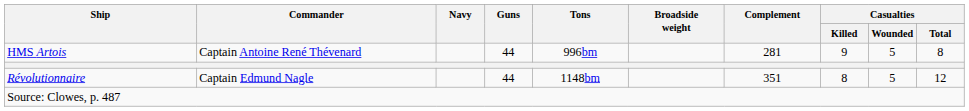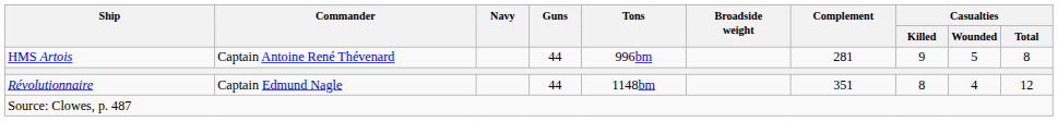 <table class="wikitable" width=100%>
 <tr valign="top">
 <th width=20%; align= center rowspan=2><small> Ship </small></th>
 <th width=25%; align= center rowspan=2><small> Commander </small></th>
 <th width=5%; align= center rowspan=2><small> Navy </small></th>
 <th width=5%; align= center rowspan=2><small> Guns </small></th>
 <th width=10%; align= center rowspan=2><small> Tons </small></th>
 <th width=10%; align= center rowspan=2><small> Broadside<br>weight</small></th>
 <th width=10%; align= center rowspan=2><small> Complement</small></th>
 <th width=15%; align= center colspan=3><small> Casualties</small></th>
 </tr>
 <tr valign="top">
 <th width=5%; align= center><small> Killed </small></th>
 <th width=5%; align= center><small> Wounded </small></th>
 <th width=5%; align= center><small> Total</small></th>
 </tr>
 <tr valign="top">
 <td align= left><a href='#'>HMS <em>Artois</em></a></td>
 <td align= left>Captain <a href='#'>Antoine René Thévenard</a></td>
 <td align= center></td>
 <td align= center>44</td>
 <td align= center>996<a href='#'>bm</a></td>
 <td align= center><small></small></td>
 <td align= center>281</td>
 <td align= center>9</td>
 <td align= center>5</td>
 <td align= center>8</td>
 </tr>
 <tr valign="top">
 <th colspan="10" bgcolor="white"></th>
 </tr>
 <tr valign="top">
 <td align= left><a href='#'><em>Révolutionnaire</em></a></td>
 <td align= left>Captain <a href='#'>Edmund Nagle</a></td>
 <td align= center></td>
 <td align= center>44</td>
 <td align= center>1148<a href='#'>bm</a></td>
 <td align= center><small></small></td>
 <td align= center>351</td>
 <td align= center>8</td>
-<td align= center>5</td>
+<td align= center>4</td>
 <td align= center>12</td>
 </tr>
 <tr valign="top">
 <td colspan="10" align="left">Source: Clowes, p. 487</td>
 </tr>
 </table>
